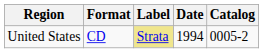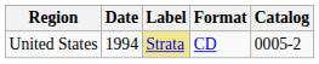 <table class="wikitable">
 <tr>
 <th>Region</th>
+<th>Date</th>
+<th>Label</th>
 <th>Format</th>
-<th>Label</th>
-<th>Date</th>
 <th>Catalog</th>
 </tr>
 <tr>
 <td>United States</td>
+<td>1994</td>
+<td style="background: khaki;"><a href='#'>Strata</a></td>
 <td><a href='#'>CD</a></td>
-<td style="background: khaki;"><a href='#'>Strata</a></td>
-<td>1994</td>
 <td>0005-2</td>
 </tr>
 </table>
